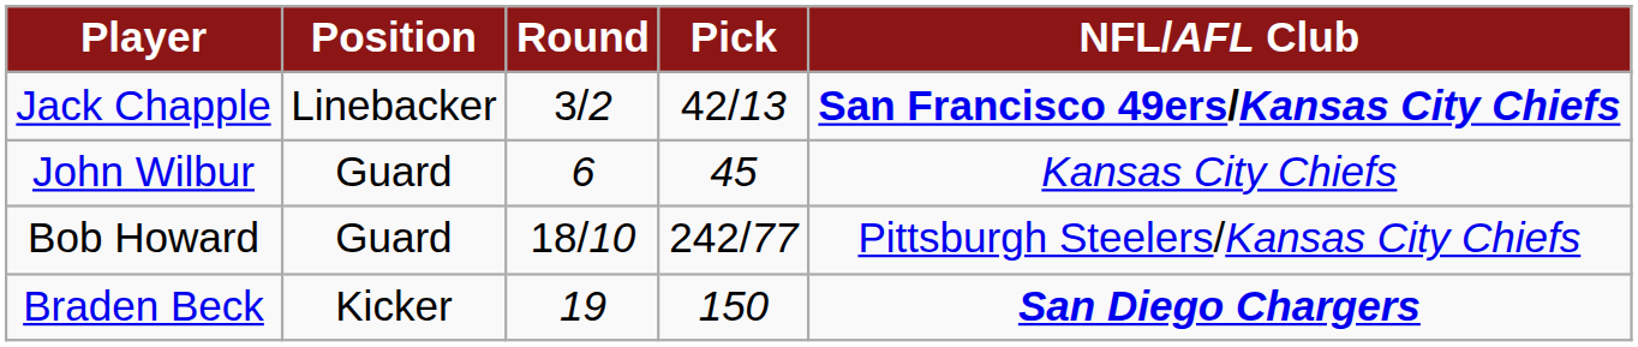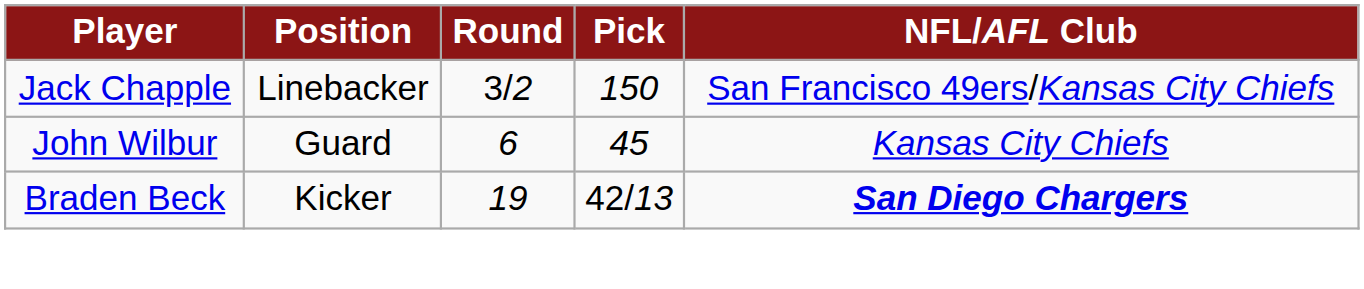 <table class="wikitable" width="70%">
 <tr align="center"  style="background: #8C1515;color:#FFFFFF;">
 <td><strong>Player</strong></td>
 <td><strong>Position</strong></td>
 <td><strong>Round</strong></td>
 <td><strong>Pick</strong></td>
 <td><strong>NFL/<em>AFL</em> Club</strong></td>
 </tr>
 <tr align="center" bgcolor="">
 <td><a href='#'>Jack Chapple</a></td>
 <td>Linebacker</td>
 <td>3/<em>2</em></td>
-<td>42/<em>13</em></td>
-<td><strong><a href='#'>San Francisco 49ers</a>/<em><a href='#'>Kansas City Chiefs</a></em></strong></td>
+<td><em>150</em></td>
+<td><a href='#'>San Francisco 49ers</a>/<em><a href='#'>Kansas City Chiefs</a></em></td>
 </tr>
 <tr align="center" bgcolor="">
 <td><a href='#'>John Wilbur</a></td>
 <td>Guard</td>
 <td><em>6</em></td>
 <td><em>45</em></td>
 <td><em><a href='#'>Kansas City Chiefs</a></em></td>
 </tr>
 <tr align="center" bgcolor="">
-<td>Bob Howard</td>
-<td>Guard</td>
-<td>18/<em>10</em></td>
-<td>242/<em>77</em></td>
-<td><a href='#'>Pittsburgh Steelers</a>/<em><a href='#'>Kansas City Chiefs</a></em></td>
-</tr>
-<tr align="center" bgcolor="">
 <td><a href='#'>Braden Beck</a></td>
 <td>Kicker</td>
 <td><em>19</em></td>
-<td><em>150</em></td>
+<td>42/<em>13</em></td>
 <td><strong><em><a href='#'>San Diego Chargers</a></em></strong></td>
 </tr>
 </table>
